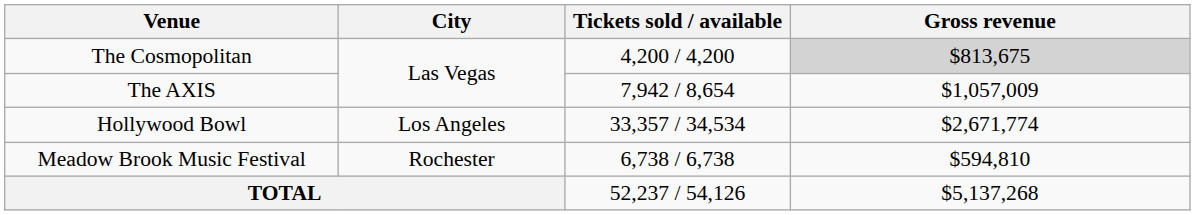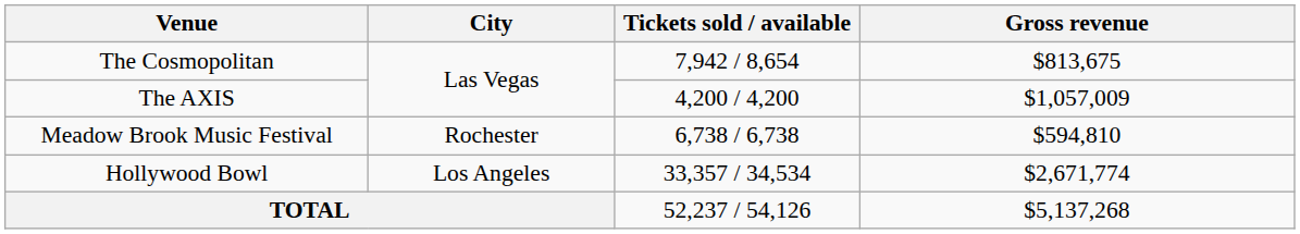 <table class="wikitable plainrowheaders" style="text-align:center;">
 <tr>
 <th scope="col" style="width:15em;">Venue</th>
 <th scope="col" style="width:10em;">City</th>
 <th scope="col" style="width:10em;">Tickets sold / available</th>
 <th scope="col" style="width:18em;">Gross revenue</th>
 </tr>
 <tr>
 <td>The Cosmopolitan</td>
 <td rowspan="2">Las Vegas</td>
-<td>4,200 / 4,200</td>
-<td style="background: lightgrey;">$813,675</td>
+<td>7,942 / 8,654</td>
+<td>$813,675</td>
 </tr>
 <tr>
 <td>The AXIS</td>
-<td>7,942 / 8,654</td>
+<td>4,200 / 4,200</td>
 <td>$1,057,009</td>
+</tr>
+<tr>
+<td>Meadow Brook Music Festival</td>
+<td>Rochester</td>
+<td>6,738 / 6,738</td>
+<td>$594,810</td>
 </tr>
 <tr>
 <td>Hollywood Bowl</td>
 <td>Los Angeles</td>
 <td>33,357 / 34,534</td>
 <td>$2,671,774</td>
 </tr>
 <tr>
-<td>Meadow Brook Music Festival</td>
-<td>Rochester</td>
-<td>6,738 / 6,738</td>
-<td>$594,810</td>
-</tr>
-<tr>
 <th colspan="2">TOTAL</th>
 <td>52,237 / 54,126</td>
 <td>$5,137,268</td>
 </tr>
 </table>
